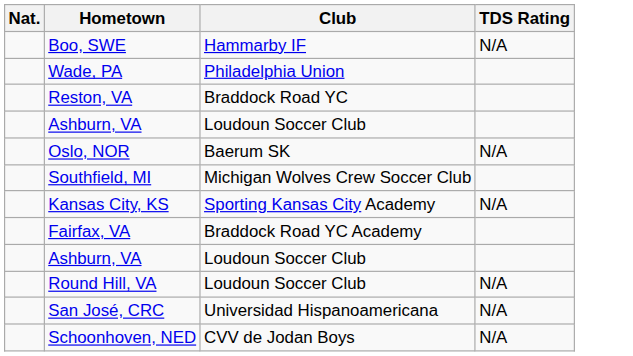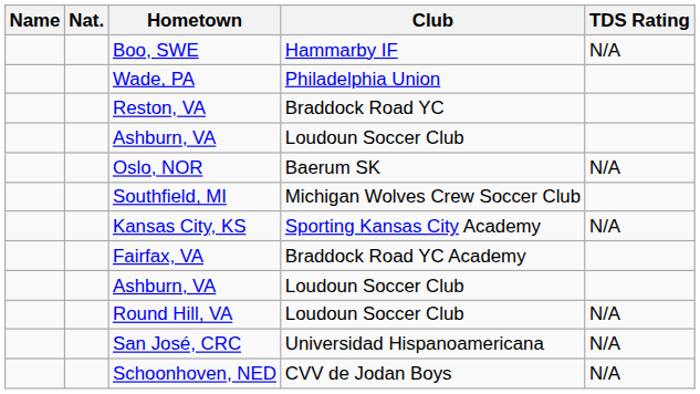 <table class="wikitable" style="font-size:90%;" border="1">
 <tr>
+<th>Name</th>
 <th>Nat.</th>
 <th>Hometown</th>
 <th>Club</th>
 <th>TDS Rating</th>
 </tr>
 <tr>
 <td></td>
+<td></td>
 <td><a href='#'>Boo, SWE</a></td>
 <td><a href='#'>Hammarby IF</a></td>
 <td>N/A</td>
 </tr>
 <tr>
+<td></td>
 <td></td>
 <td><a href='#'>Wade, PA</a></td>
 <td><a href='#'>Philadelphia Union</a></td>
 <td></td>
 </tr>
 <tr>
 <td></td>
+<td></td>
 <td><a href='#'>Reston, VA</a></td>
 <td>Braddock Road YC</td>
 <td></td>
 </tr>
 <tr>
+<td></td>
 <td></td>
 <td><a href='#'>Ashburn, VA</a></td>
 <td>Loudoun Soccer Club</td>
 <td></td>
 </tr>
 <tr>
 <td></td>
+<td></td>
 <td><a href='#'>Oslo, NOR</a></td>
 <td>Baerum SK</td>
 <td>N/A</td>
 </tr>
 <tr>
+<td></td>
 <td></td>
 <td><a href='#'>Southfield, MI</a></td>
 <td>Michigan Wolves Crew Soccer Club</td>
 <td></td>
 </tr>
 <tr>
 <td></td>
+<td></td>
 <td><a href='#'>Kansas City, KS</a></td>
 <td><a href='#'>Sporting Kansas City</a> Academy</td>
 <td>N/A</td>
 </tr>
 <tr>
+<td></td>
 <td></td>
 <td><a href='#'>Fairfax, VA</a></td>
 <td>Braddock Road YC  Academy</td>
 <td></td>
 </tr>
 <tr>
 <td></td>
+<td></td>
 <td><a href='#'>Ashburn, VA</a></td>
 <td>Loudoun Soccer Club</td>
 <td></td>
 </tr>
 <tr>
+<td></td>
 <td></td>
 <td><a href='#'>Round Hill, VA</a></td>
 <td>Loudoun Soccer Club</td>
 <td>N/A</td>
 </tr>
 <tr>
 <td></td>
+<td></td>
 <td><a href='#'>San José, CRC</a></td>
 <td>Universidad Hispanoamericana</td>
 <td>N/A</td>
 </tr>
 <tr>
 <td></td>
+<td></td>
 <td><a href='#'>Schoonhoven, NED</a></td>
 <td>CVV de Jodan Boys</td>
 <td>N/A</td>
 </tr>
 </table>
